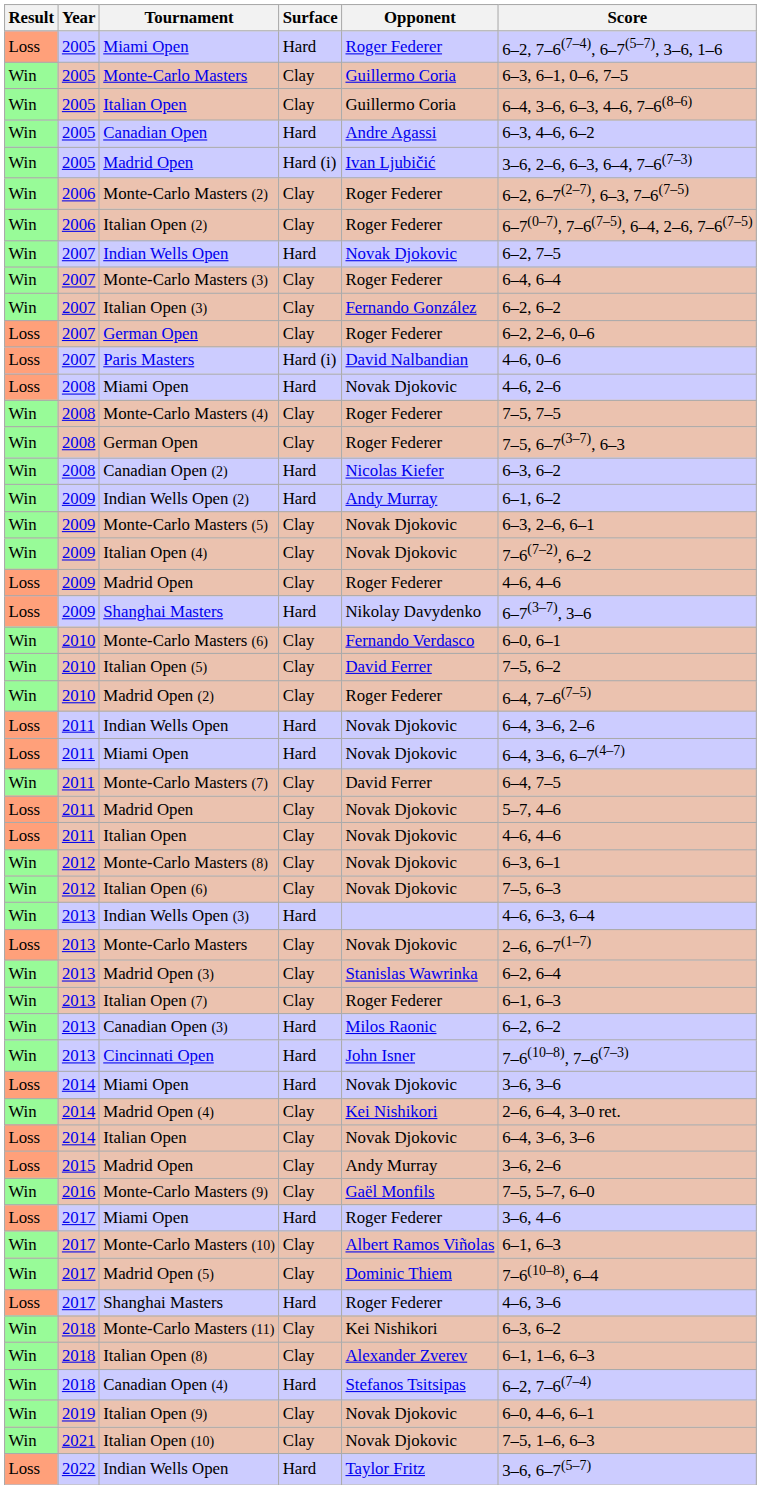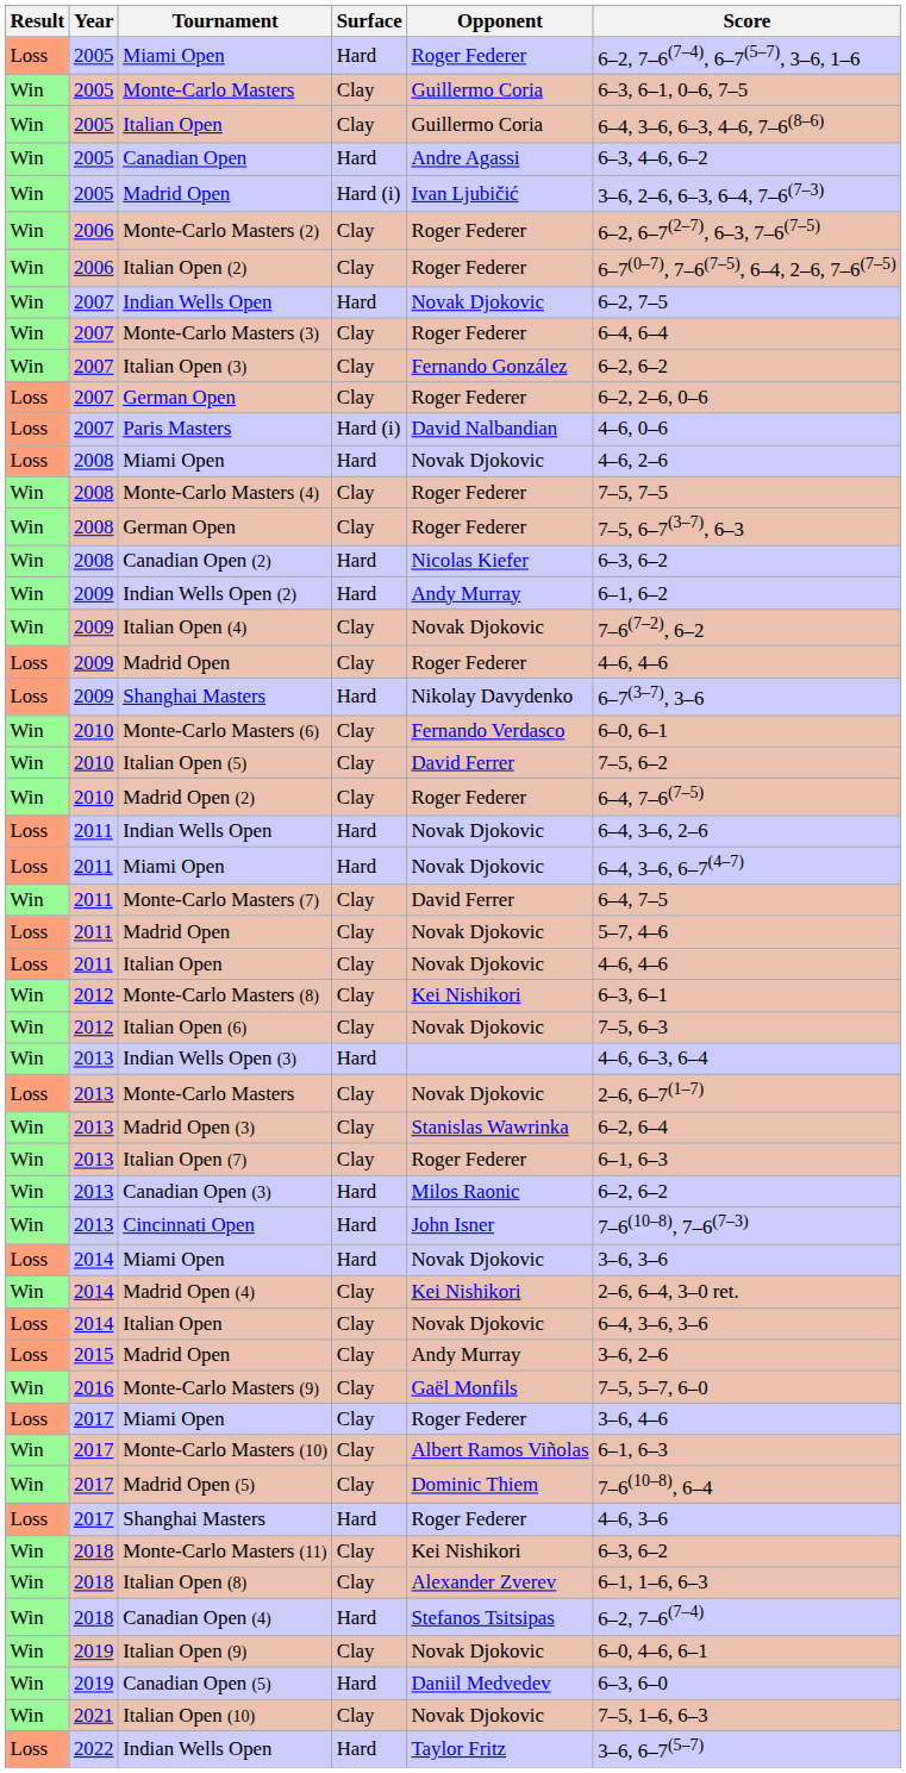 <table class="sortable wikitable">
 <tr>
 <th>Result</th>
 <th>Year</th>
 <th>Tournament</th>
 <th>Surface</th>
 <th>Opponent</th>
 <th class="unsortable">Score</th>
 </tr>
 <tr style="background:#ccf;">
 <td style="background:#ffa07a;">Loss</td>
 <td><a href='#'>2005</a></td>
 <td><a href='#'>Miami Open</a></td>
 <td>Hard</td>
 <td> <a href='#'>Roger Federer</a></td>
 <td>6–2, 7–6<sup>(7–4)</sup>, 6–7<sup>(5–7)</sup>, 3–6, 1–6</td>
 </tr>
 <tr style="background:#ebc2af;">
 <td style="background:#98fb98;">Win</td>
 <td><a href='#'>2005</a></td>
 <td><a href='#'>Monte-Carlo Masters</a></td>
 <td>Clay</td>
 <td> <a href='#'>Guillermo Coria</a></td>
 <td>6–3, 6–1, 0–6, 7–5</td>
 </tr>
 <tr style="background:#ebc2af;">
 <td style="background:#98fb98;">Win</td>
 <td><a href='#'>2005</a></td>
 <td><a href='#'>Italian Open</a></td>
 <td>Clay</td>
 <td> Guillermo Coria</td>
 <td>6–4, 3–6, 6–3, 4–6, 7–6<sup>(8–6)</sup></td>
 </tr>
 <tr style="background:#ccf;">
 <td style="background:#98fb98;">Win</td>
 <td><a href='#'>2005</a></td>
 <td><a href='#'>Canadian Open</a></td>
 <td>Hard</td>
 <td> <a href='#'>Andre Agassi</a></td>
 <td>6–3, 4–6, 6–2</td>
 </tr>
 <tr style="background:#ccf;">
 <td style="background:#98fb98;">Win</td>
 <td><a href='#'>2005</a></td>
 <td><a href='#'>Madrid Open</a></td>
 <td>Hard (i)</td>
 <td> <a href='#'>Ivan Ljubičić</a></td>
 <td>3–6, 2–6, 6–3, 6–4, 7–6<sup>(7–3)</sup></td>
 </tr>
 <tr style="background:#ebc2af;">
 <td style="background:#98fb98;">Win</td>
 <td><a href='#'>2006</a></td>
 <td>Monte-Carlo Masters <small>(2)</small></td>
 <td>Clay</td>
 <td> Roger Federer</td>
 <td>6–2, 6–7<sup>(2–7)</sup>, 6–3, 7–6<sup>(7–5)</sup></td>
 </tr>
 <tr style="background:#ebc2af;">
 <td style="background:#98fb98;">Win</td>
 <td><a href='#'>2006</a></td>
 <td>Italian Open <small>(2)</small></td>
 <td>Clay</td>
 <td> Roger Federer</td>
 <td>6–7<sup>(0–7)</sup>, 7–6<sup>(7–5)</sup>, 6–4, 2–6, 7–6<sup>(7–5)</sup></td>
 </tr>
 <tr style="background:#ccf;">
 <td style="background:#98fb98;">Win</td>
 <td><a href='#'>2007</a></td>
 <td><a href='#'>Indian Wells Open</a></td>
 <td>Hard</td>
 <td> <a href='#'>Novak Djokovic</a></td>
 <td>6–2, 7–5</td>
 </tr>
 <tr style="background:#ebc2af;">
 <td style="background:#98fb98;">Win</td>
 <td><a href='#'>2007</a></td>
 <td>Monte-Carlo Masters <small>(3)</small></td>
 <td>Clay</td>
 <td> Roger Federer</td>
 <td>6–4, 6–4</td>
 </tr>
 <tr style="background:#ebc2af;">
 <td style="background:#98fb98;">Win</td>
 <td><a href='#'>2007</a></td>
 <td>Italian Open <small>(3)</small></td>
 <td>Clay</td>
 <td> <a href='#'>Fernando González</a></td>
 <td>6–2, 6–2</td>
 </tr>
 <tr style="background:#ebc2af;">
 <td style="background:#ffa07a;">Loss</td>
 <td><a href='#'>2007</a></td>
 <td><a href='#'>German Open</a></td>
 <td>Clay</td>
 <td> Roger Federer</td>
 <td>6–2, 2–6, 0–6</td>
 </tr>
 <tr style="background:#ccf;">
 <td style="background:#ffa07a;">Loss</td>
 <td><a href='#'>2007</a></td>
 <td><a href='#'>Paris Masters</a></td>
 <td>Hard (i)</td>
 <td> <a href='#'>David Nalbandian</a></td>
 <td>4–6, 0–6</td>
 </tr>
 <tr style="background:#ccf;">
 <td style="background:#ffa07a;">Loss</td>
 <td><a href='#'>2008</a></td>
 <td>Miami Open</td>
 <td>Hard</td>
 <td> Novak Djokovic</td>
 <td>4–6, 2–6</td>
 </tr>
 <tr style="background:#ebc2af;">
 <td style="background:#98fb98;">Win</td>
 <td><a href='#'>2008</a></td>
 <td>Monte-Carlo Masters <small>(4)</small></td>
 <td>Clay</td>
 <td> Roger Federer</td>
 <td>7–5, 7–5</td>
 </tr>
 <tr style="background:#ebc2af;">
 <td style="background:#98fb98;">Win</td>
 <td><a href='#'>2008</a></td>
 <td>German Open</td>
 <td>Clay</td>
 <td> Roger Federer</td>
 <td>7–5, 6–7<sup>(3–7)</sup>, 6–3</td>
 </tr>
 <tr style="background:#ccf;">
 <td style="background:#98fb98;">Win</td>
 <td><a href='#'>2008</a></td>
 <td>Canadian Open <small>(2)</small></td>
 <td>Hard</td>
 <td> <a href='#'>Nicolas Kiefer</a></td>
 <td>6–3, 6–2</td>
 </tr>
 <tr style="background:#ccf;">
 <td style="background:#98fb98;">Win</td>
 <td><a href='#'>2009</a></td>
 <td>Indian Wells Open <small>(2)</small></td>
 <td>Hard</td>
 <td> <a href='#'>Andy Murray</a></td>
 <td>6–1, 6–2</td>
 </tr>
 <tr style="background:#ebc2af;">
 <td style="background:#98fb98;">Win</td>
 <td><a href='#'>2009</a></td>
-<td>Monte-Carlo Masters <small>(5)</small></td>
-<td>Clay</td>
-<td> Novak Djokovic</td>
-<td>6–3, 2–6, 6–1</td>
-</tr>
-<tr style="background:#ebc2af;">
-<td style="background:#98fb98;">Win</td>
-<td><a href='#'>2009</a></td>
 <td>Italian Open <small>(4)</small></td>
 <td>Clay</td>
 <td> Novak Djokovic</td>
 <td>7–6<sup>(7–2)</sup>, 6–2</td>
 </tr>
 <tr style="background:#ebc2af;">
 <td style="background:#ffa07a;">Loss</td>
 <td><a href='#'>2009</a></td>
 <td>Madrid Open</td>
 <td>Clay</td>
 <td> Roger Federer</td>
 <td>4–6, 4–6</td>
 </tr>
 <tr style="background:#ccf;">
 <td style="background:#ffa07a;">Loss</td>
 <td><a href='#'>2009</a></td>
 <td><a href='#'>Shanghai Masters</a></td>
 <td>Hard</td>
 <td> Nikolay Davydenko</td>
 <td>6–7<sup>(3–7)</sup>, 3–6</td>
 </tr>
 <tr style="background:#ebc2af;">
 <td style="background:#98fb98;">Win</td>
 <td><a href='#'>2010</a></td>
 <td>Monte-Carlo Masters <small>(6)</small></td>
 <td>Clay</td>
 <td> <a href='#'>Fernando Verdasco</a></td>
 <td>6–0, 6–1</td>
 </tr>
 <tr style="background:#ebc2af;">
 <td style="background:#98fb98;">Win</td>
 <td><a href='#'>2010</a></td>
 <td>Italian Open <small>(5)</small></td>
 <td>Clay</td>
 <td> <a href='#'>David Ferrer</a></td>
 <td>7–5, 6–2</td>
 </tr>
 <tr style="background:#ebc2af;">
 <td style="background:#98fb98;">Win</td>
 <td><a href='#'>2010</a></td>
 <td>Madrid Open <small>(2)</small></td>
 <td>Clay</td>
 <td> Roger Federer</td>
 <td>6–4, 7–6<sup>(7–5)</sup></td>
 </tr>
 <tr style="background:#ccf;">
 <td style="background:#ffa07a;">Loss</td>
 <td><a href='#'>2011</a></td>
 <td>Indian Wells Open</td>
 <td>Hard</td>
 <td> Novak Djokovic</td>
 <td>6–4, 3–6, 2–6</td>
 </tr>
 <tr style="background:#ccf;">
 <td style="background:#ffa07a;">Loss</td>
 <td><a href='#'>2011</a></td>
 <td>Miami Open</td>
 <td>Hard</td>
 <td> Novak Djokovic</td>
 <td>6–4, 3–6, 6–7<sup>(4–7)</sup></td>
 </tr>
 <tr style="background:#ebc2af;">
 <td style="background:#98fb98;">Win</td>
 <td><a href='#'>2011</a></td>
 <td>Monte-Carlo Masters <small>(7)</small></td>
 <td>Clay</td>
 <td> David Ferrer</td>
 <td>6–4, 7–5</td>
 </tr>
 <tr style="background:#ebc2af;">
 <td style="background:#ffa07a;">Loss</td>
 <td><a href='#'>2011</a></td>
 <td>Madrid Open</td>
 <td>Clay</td>
 <td> Novak Djokovic</td>
 <td>5–7, 4–6</td>
 </tr>
 <tr style="background:#ebc2af;">
 <td style="background:#ffa07a;">Loss</td>
 <td><a href='#'>2011</a></td>
 <td>Italian Open</td>
 <td>Clay</td>
 <td> Novak Djokovic</td>
 <td>4–6, 4–6</td>
 </tr>
 <tr style="background:#ebc2af;">
 <td style="background:#98fb98;">Win</td>
 <td><a href='#'>2012</a></td>
 <td>Monte-Carlo Masters <small>(8)</small></td>
 <td>Clay</td>
-<td> Novak Djokovic</td>
+<td> <a href='#'>Kei Nishikori</a></td>
 <td>6–3, 6–1</td>
 </tr>
 <tr style="background:#ebc2af;">
 <td style="background:#98fb98;">Win</td>
 <td><a href='#'>2012</a></td>
 <td>Italian Open <small>(6)</small></td>
 <td>Clay</td>
 <td> Novak Djokovic</td>
 <td>7–5, 6–3</td>
 </tr>
 <tr style="background:#ccf;">
 <td style="background:#98fb98;">Win</td>
 <td><a href='#'>2013</a></td>
 <td>Indian Wells Open <small>(3)</small></td>
 <td>Hard</td>
 <td></td>
 <td>4–6, 6–3, 6–4</td>
 </tr>
 <tr style="background:#ebc2af;">
 <td style="background:#ffa07a;">Loss</td>
 <td><a href='#'>2013</a></td>
 <td>Monte-Carlo Masters</td>
 <td>Clay</td>
 <td> Novak Djokovic</td>
 <td>2–6, 6–7<sup>(1–7)</sup></td>
 </tr>
 <tr style="background:#ebc2af;">
 <td style="background:#98fb98;">Win</td>
 <td><a href='#'>2013</a></td>
 <td>Madrid Open <small>(3)</small></td>
 <td>Clay</td>
 <td> <a href='#'>Stanislas Wawrinka</a></td>
 <td>6–2, 6–4</td>
 </tr>
 <tr style="background:#ebc2af;">
 <td style="background:#98fb98;">Win</td>
 <td><a href='#'>2013</a></td>
 <td>Italian Open <small>(7)</small></td>
 <td>Clay</td>
 <td> Roger Federer</td>
 <td>6–1, 6–3</td>
 </tr>
 <tr style="background:#ccf;">
 <td style="background:#98fb98;">Win</td>
 <td><a href='#'>2013</a></td>
 <td>Canadian Open <small>(3)</small></td>
 <td>Hard</td>
 <td> <a href='#'>Milos Raonic</a></td>
 <td>6–2, 6–2</td>
 </tr>
 <tr style="background:#ccf;">
 <td style="background:#98fb98;">Win</td>
 <td><a href='#'>2013</a></td>
 <td><a href='#'>Cincinnati Open</a></td>
 <td>Hard</td>
 <td> <a href='#'>John Isner</a></td>
 <td>7–6<sup>(10–8)</sup>, 7–6<sup>(7–3)</sup></td>
 </tr>
 <tr style="background:#ccf;">
 <td style="background:#ffa07a;">Loss</td>
 <td><a href='#'>2014</a></td>
 <td>Miami Open</td>
 <td>Hard</td>
 <td> Novak Djokovic</td>
 <td>3–6, 3–6</td>
 </tr>
 <tr style="background:#ebc2af;">
 <td style="background:#98fb98;">Win</td>
 <td><a href='#'>2014</a></td>
 <td>Madrid Open <small>(4)</small></td>
 <td>Clay</td>
 <td> <a href='#'>Kei Nishikori</a></td>
 <td>2–6, 6–4, 3–0 ret.</td>
 </tr>
 <tr style="background:#ebc2af;">
 <td style="background:#ffa07a;">Loss</td>
 <td><a href='#'>2014</a></td>
 <td>Italian Open</td>
 <td>Clay</td>
 <td> Novak Djokovic</td>
 <td>6–4, 3–6, 3–6</td>
 </tr>
 <tr style="background:#ebc2af;">
 <td style="background:#ffa07a;">Loss</td>
 <td><a href='#'>2015</a></td>
 <td>Madrid Open</td>
 <td>Clay</td>
 <td> Andy Murray</td>
 <td>3–6, 2–6</td>
 </tr>
 <tr style="background:#ebc2af;">
 <td style="background:#98fb98;">Win</td>
 <td><a href='#'>2016</a></td>
 <td>Monte-Carlo Masters <small>(9)</small></td>
 <td>Clay</td>
 <td> <a href='#'>Gaël Monfils</a></td>
 <td>7–5, 5–7, 6–0</td>
 </tr>
 <tr bgcolor=CCCCFF>
 <td style="background:#ffa07a;">Loss</td>
 <td><a href='#'>2017</a></td>
 <td>Miami Open</td>
-<td>Hard</td>
+<td>Clay</td>
 <td> Roger Federer</td>
 <td>3–6, 4–6</td>
 </tr>
 <tr style="background:#ebc2af;">
 <td style="background:#98fb98;">Win</td>
 <td><a href='#'>2017</a></td>
 <td>Monte-Carlo Masters <small>(10)</small></td>
 <td>Clay</td>
 <td> <a href='#'>Albert Ramos Viñolas</a></td>
 <td>6–1, 6–3</td>
 </tr>
 <tr bgcolor=#EBC2AF>
 <td style="background:#98fb98;">Win</td>
 <td><a href='#'>2017</a></td>
 <td>Madrid Open <small>(5)</small></td>
 <td>Clay</td>
 <td> <a href='#'>Dominic Thiem</a></td>
 <td>7–6<sup>(10–8)</sup>, 6–4</td>
 </tr>
 <tr bgcolor=CCCCFF>
 <td style="background:#ffa07a;">Loss</td>
 <td><a href='#'>2017</a></td>
 <td>Shanghai Masters</td>
 <td>Hard</td>
 <td> Roger Federer</td>
 <td>4–6, 3–6</td>
 </tr>
 <tr style="background:#ebc2af;">
 <td style="background:#98fb98;">Win</td>
 <td><a href='#'>2018</a></td>
 <td>Monte-Carlo Masters <small>(11)</small></td>
 <td>Clay</td>
 <td> Kei Nishikori</td>
 <td>6–3, 6–2</td>
 </tr>
 <tr style="background:#ebc2af;">
 <td style="background:#98fb98;">Win</td>
 <td><a href='#'>2018</a></td>
 <td>Italian Open <small>(8)</small></td>
 <td>Clay</td>
 <td> <a href='#'>Alexander Zverev</a></td>
 <td>6–1, 1–6, 6–3</td>
 </tr>
 <tr bgcolor=CCCCFF>
 <td style="background:#98fb98;">Win</td>
 <td><a href='#'>2018</a></td>
 <td>Canadian Open <small>(4)</small></td>
 <td>Hard</td>
 <td> <a href='#'>Stefanos Tsitsipas</a></td>
 <td>6–2, 7–6<sup>(7–4)</sup></td>
 </tr>
 <tr style="background:#ebc2af;">
 <td style="background:#98fb98;">Win</td>
 <td><a href='#'>2019</a></td>
 <td>Italian Open <small>(9)</small></td>
 <td>Clay</td>
 <td> Novak Djokovic</td>
 <td>6–0, 4–6, 6–1</td>
 </tr>
+<tr style="background:#ccf;">
+<td style="background:#98fb98;">Win</td>
+<td><a href='#'>2019</a></td>
+<td>Canadian Open <small>(5)</small></td>
+<td>Hard</td>
+<td> <a href='#'>Daniil Medvedev</a></td>
+<td>6–3, 6–0</td>
+</tr>
 <tr style="background:#ebc2af;">
 <td style="background:#98fb98;">Win</td>
 <td><a href='#'>2021</a></td>
 <td>Italian Open <small>(10)</small></td>
 <td>Clay</td>
 <td> Novak Djokovic</td>
 <td>7–5, 1–6, 6–3</td>
 </tr>
 <tr bgcolor=CCCCFF>
 <td bgcolor=FFA07A>Loss</td>
 <td><a href='#'>2022</a></td>
 <td>Indian Wells Open</td>
 <td>Hard</td>
 <td> <a href='#'>Taylor Fritz</a></td>
 <td>3–6, 6–7<sup>(5–7)</sup></td>
 </tr>
 </table>
